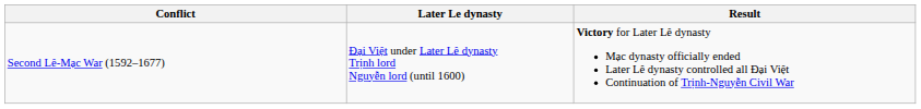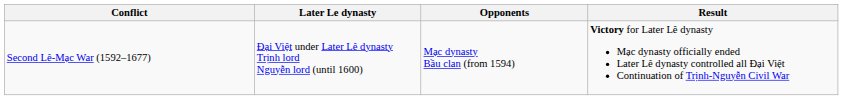 <table class="wikitable" width="100%">
 <tr>
 <th width="30%">Conflict</th>
 <th width="20%">Later Le dynasty</th>
+<th width="20%">Opponents</th>
 <th width="30%">Result</th>
 </tr>
 <tr>
 <td><a href='#'>Second Lê-Mạc War</a> (1592–1677)</td>
 <td><a href='#'>Đại Việt</a> under <a href='#'>Later Lê dynasty</a> <br> <a href='#'>Trịnh lord</a> <br> <a href='#'>Nguyễn lord</a> (until 1600)</td>
+<td><a href='#'>Mạc dynasty</a> <br> <a href='#'>Bầu clan</a> (from 1594)</td>
 <td><strong>Victory</strong> for Later Lê dynasty<br><ul><li>Mạc dynasty officially ended</li><li>Later Lê dynasty controlled all Đại Việt</li><li>Continuation of <a href='#'>Trịnh-Nguyễn Civil War</a></li></ul></td>
 </tr>
 </table>
